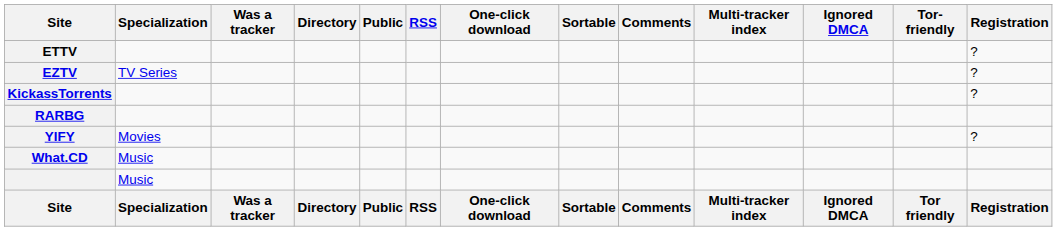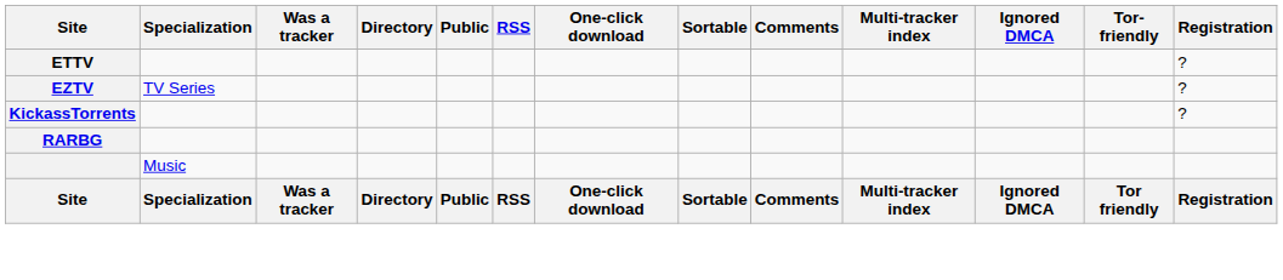 <table class="wikitable sortable">
 <tr>
 <th>Site</th>
 <th>Specialization</th>
 <th>Was a tracker</th>
 <th>Directory</th>
 <th>Public</th>
 <th><a href='#'>RSS</a></th>
 <th>One-click download</th>
 <th>Sortable</th>
 <th>Comments</th>
 <th>Multi-tracker index</th>
 <th>Ignored <a href='#'>DMCA</a></th>
 <th>Tor-friendly</th>
 <th>Registration</th>
 </tr>
 <tr>
 <th>ETTV</th>
 <td></td>
 <td></td>
 <td></td>
 <td></td>
 <td></td>
 <td></td>
 <td></td>
 <td></td>
 <td></td>
 <td></td>
 <td></td>
 <td>?</td>
 </tr>
 <tr>
 <th><a href='#'>EZTV</a></th>
 <td><a href='#'>TV Series</a></td>
 <td></td>
 <td></td>
 <td></td>
 <td></td>
 <td></td>
 <td></td>
 <td></td>
 <td></td>
 <td></td>
 <td></td>
 <td>?</td>
 </tr>
 <tr>
 <th><a href='#'>KickassTorrents</a></th>
 <td></td>
 <td></td>
 <td></td>
 <td></td>
 <td></td>
 <td></td>
 <td></td>
 <td></td>
 <td></td>
 <td></td>
 <td></td>
 <td>?</td>
 </tr>
 <tr>
 <th><a href='#'>RARBG</a></th>
 <td></td>
 <td></td>
 <td></td>
 <td></td>
 <td></td>
 <td></td>
 <td></td>
 <td></td>
 <td></td>
 <td></td>
 <td></td>
 <td></td>
 </tr>
 <tr>
-<th><a href='#'>YIFY</a></th>
-<td><a href='#'>Movies</a></td>
-<td></td>
-<td></td>
-<td></td>
-<td></td>
-<td></td>
-<td></td>
-<td></td>
-<td></td>
-<td></td>
-<td></td>
-<td>?</td>
-</tr>
-<tr>
-<th><a href='#'>What.CD</a></th>
-<td><a href='#'>Music</a></td>
-<td></td>
-<td></td>
-<td></td>
-<td></td>
-<td></td>
-<td></td>
-<td></td>
-<td></td>
-<td></td>
-<td></td>
-<td></td>
-</tr>
-<tr>
 <th></th>
 <td><a href='#'>Music</a></td>
 <td></td>
 <td></td>
 <td></td>
 <td></td>
 <td></td>
 <td></td>
 <td></td>
 <td></td>
 <td></td>
 <td></td>
 <td></td>
 </tr>
 <tr class="sortbottom">
 <th>Site</th>
 <th>Specialization</th>
 <th>Was a tracker</th>
 <th>Directory</th>
 <th>Public</th>
 <th>RSS</th>
 <th>One-click download</th>
 <th>Sortable</th>
 <th>Comments</th>
 <th>Multi-tracker index</th>
 <th>Ignored DMCA</th>
 <th>Tor friendly</th>
 <th>Registration</th>
 </tr>
 </table>
